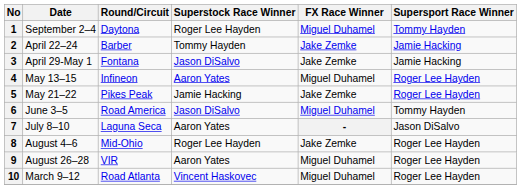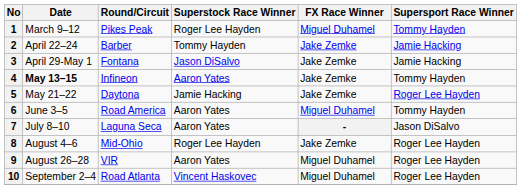 <table class="wikitable" style="font-size: 95%">
 <tr>
 <th>No</th>
 <th>Date</th>
 <th>Round/Circuit</th>
 <th>Superstock Race Winner</th>
 <th style="width: 130px;">FX Race Winner</th>
 <th>Supersport Race Winner</th>
 </tr>
 <tr>
 <th>1</th>
-<td>September 2–4</td>
-<td><a href='#'>Daytona</a></td>
+<td>March 9–12</td>
+<td><a href='#'>Pikes Peak</a></td>
 <td> Roger Lee Hayden</td>
 <td> <a href='#'>Miguel Duhamel</a></td>
 <td> <a href='#'>Tommy Hayden</a></td>
 </tr>
 <tr>
 <th>2</th>
 <td>April 22–24</td>
 <td><a href='#'>Barber</a></td>
 <td> Tommy Hayden</td>
 <td> <a href='#'>Jake Zemke</a></td>
 <td> <a href='#'>Jamie Hacking</a></td>
 </tr>
 <tr>
 <th>3</th>
 <td>April 29-May 1</td>
 <td><a href='#'>Fontana</a></td>
 <td> <a href='#'>Jason DiSalvo</a></td>
 <td> Jake Zemke</td>
 <td> Jamie Hacking</td>
 </tr>
 <tr>
 <th>4</th>
-<td>May 13–15</td>
+<td><strong>May 13–15</strong></td>
 <td><a href='#'>Infineon</a></td>
 <td> <a href='#'>Aaron Yates</a></td>
-<td> Miguel Duhamel</td>
-<td> <a href='#'>Roger Lee Hayden</a></td>
+<td> Jake Zemke</td>
+<td> Tommy Hayden</td>
 </tr>
 <tr>
 <th>5</th>
 <td>May 21–22</td>
-<td><a href='#'>Pikes Peak</a></td>
+<td><a href='#'>Daytona</a></td>
 <td> Jamie Hacking</td>
 <td> Jake Zemke</td>
 <td> <a href='#'>Roger Lee Hayden</a></td>
 </tr>
 <tr>
 <th>6</th>
 <td>June 3–5</td>
 <td><a href='#'>Road America</a></td>
-<td> <a href='#'>Jason DiSalvo</a></td>
+<td> Aaron Yates</td>
 <td> <a href='#'>Miguel Duhamel</a></td>
 <td> Tommy Hayden</td>
 </tr>
 <tr>
 <th>7</th>
 <td>July 8–10</td>
 <td><a href='#'>Laguna Seca</a></td>
 <td> Aaron Yates</td>
 <th>-</th>
 <td> Jason DiSalvo</td>
 </tr>
 <tr>
 <th>8</th>
 <td>August 4–6</td>
 <td><a href='#'>Mid-Ohio</a></td>
 <td> Roger Lee Hayden</td>
 <td> Jake Zemke</td>
 <td> Roger Lee Hayden</td>
 </tr>
 <tr>
 <th>9</th>
 <td>August 26–28</td>
 <td><a href='#'>VIR</a></td>
 <td> Aaron Yates</td>
 <td> Miguel Duhamel</td>
 <td> Roger Lee Hayden</td>
 </tr>
 <tr>
 <th>10</th>
-<td>March 9–12</td>
+<td>September 2–4</td>
 <td><a href='#'>Road Atlanta</a></td>
 <td> <a href='#'>Vincent Haskovec</a></td>
 <td> Miguel Duhamel</td>
 <td> Roger Lee Hayden</td>
 </tr>
 <tr>
 </tr>
 </table>
